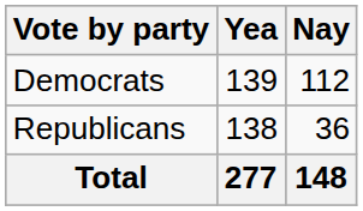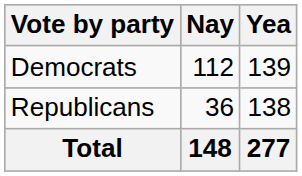 <table class=wikitable>
 <tr>
 <th>Vote by party</th>
+<th>Nay</th>
 <th>Yea</th>
-<th>Nay</th>
 </tr>
 <tr>
 <td>Democrats</td>
+<td align="right">112</td>
 <td align="right">139</td>
-<td align="right">112</td>
 </tr>
 <tr>
 <td>Republicans</td>
+<td align="right">36</td>
 <td align="right">138</td>
-<td align="right">36</td>
 </tr>
 <tr>
 <th>Total</th>
+<th align="right">148</th>
 <th align="right">277</th>
-<th align="right">148</th>
 </tr>
 </table>
